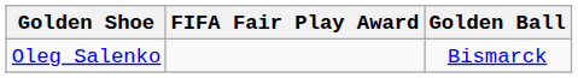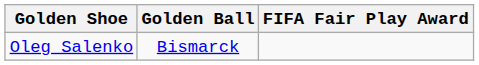 <table class=wikitable style="text-align:center; margin:auto">
 <tr>
 <th>Golden Shoe</th>
+<th>Golden Ball</th>
 <th>FIFA Fair Play Award</th>
-<th>Golden Ball</th>
 </tr>
 <tr>
 <td> <a href='#'>Oleg Salenko</a></td>
+<td> <a href='#'>Bismarck</a></td>
 <td></td>
-<td> <a href='#'>Bismarck</a></td>
 </tr>
 </table>
